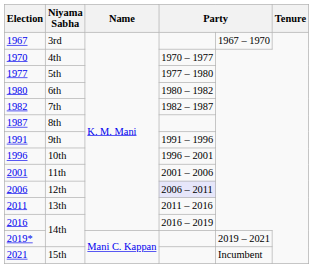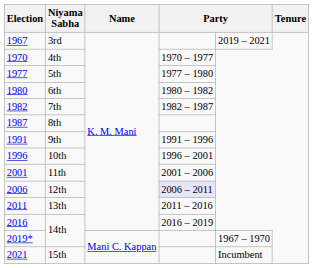 <table class="wikitable sortable">
 <tr>
 <th>Election</th>
 <th>Niyama<br>Sabha</th>
 <th>Name</th>
 <th colspan="2">Party</th>
 <th>Tenure</th>
 </tr>
 <tr>
 <td><a href='#'>1967</a></td>
 <td>3rd</td>
 <td rowspan="12"><a href='#'>K. M. Mani</a></td>
 <td></td>
-<td>1967 – 1970</td>
+<td>2019 – 2021</td>
 </tr>
 <tr>
 <td><a href='#'>1970</a></td>
 <td>4th</td>
 <td>1970 – 1977</td>
 </tr>
 <tr>
 <td><a href='#'>1977</a></td>
 <td>5th</td>
 <td>1977 – 1980</td>
 </tr>
 <tr>
 <td><a href='#'>1980</a></td>
 <td>6th</td>
 <td>1980 – 1982</td>
 </tr>
 <tr>
 <td><a href='#'>1982</a></td>
 <td>7th</td>
 <td>1982 – 1987</td>
 </tr>
 <tr>
 <td><a href='#'>1987</a></td>
 <td>8th</td>
 <td></td>
 </tr>
 <tr>
 <td><a href='#'>1991</a></td>
 <td>9th</td>
 <td>1991 – 1996</td>
 </tr>
 <tr>
 <td><a href='#'>1996</a></td>
 <td>10th</td>
 <td>1996 – 2001</td>
 </tr>
 <tr>
 <td><a href='#'>2001</a></td>
 <td>11th</td>
 <td>2001 – 2006</td>
 </tr>
 <tr>
 <td><a href='#'>2006</a></td>
 <td>12th</td>
 <td style="background: lavender;">2006 – 2011</td>
 </tr>
 <tr>
 <td><a href='#'>2011</a></td>
 <td>13th</td>
 <td>2011 – 2016</td>
 </tr>
 <tr>
 <td><a href='#'>2016</a></td>
 <td rowspan="2">14th</td>
 <td>2016 – 2019</td>
 </tr>
 <tr>
 <td><a href='#'>2019*</a></td>
 <td rowspan="2"><a href='#'>Mani C. Kappan</a></td>
 <td></td>
-<td>2019 – 2021</td>
+<td>1967 – 1970</td>
 </tr>
 <tr>
 <td><a href='#'>2021</a></td>
 <td>15th</td>
 <td></td>
 <td>Incumbent</td>
 </tr>
 </table>
